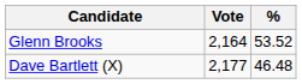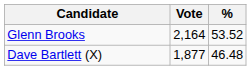 <table class="wikitable">
 <tr>
 <th bgcolor="#DDDDFF" width="200px">Candidate</th>
 <th bgcolor="#DDDDFF">Vote</th>
 <th bgcolor="#DDDDFF">%</th>
 </tr>
 <tr>
 <td><a href='#'>Glenn Brooks</a></td>
 <td>2,164</td>
 <td>53.52</td>
 </tr>
 <tr>
 <td><a href='#'>Dave Bartlett</a> (X)</td>
-<td>2,177</td>
+<td>1,877</td>
 <td>46.48</td>
 </tr>
 </table>
